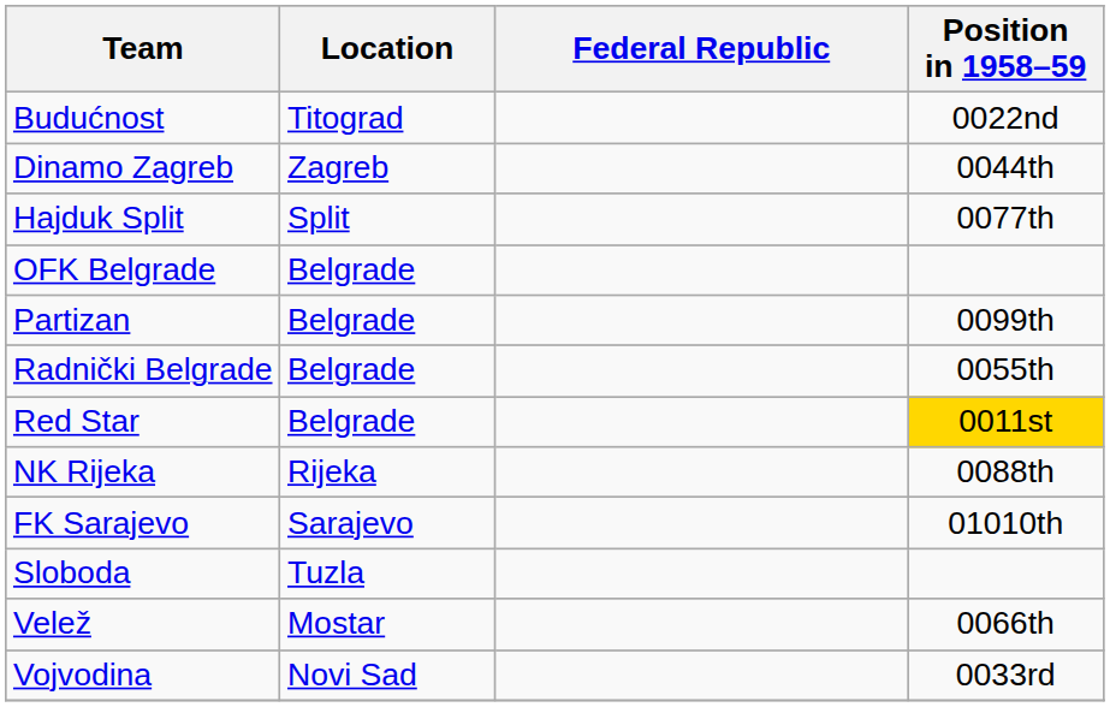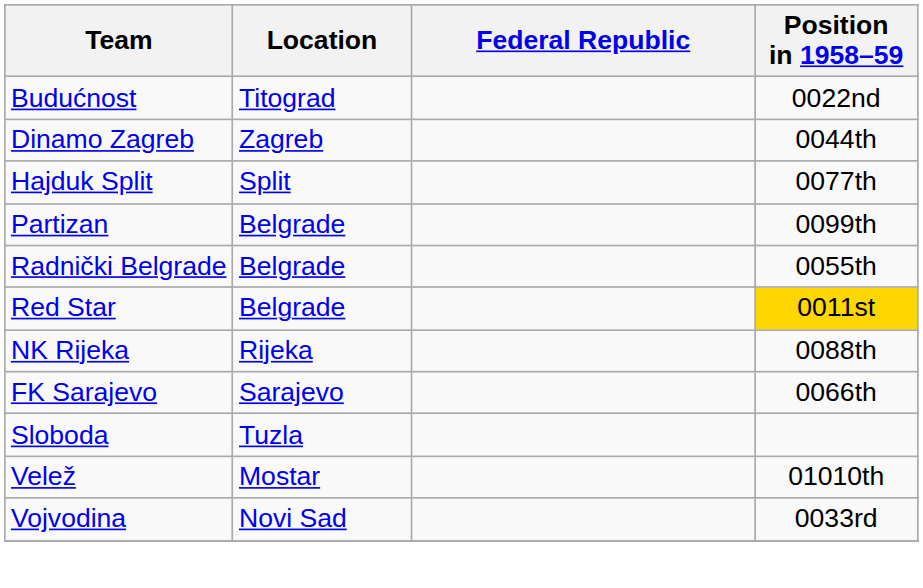 <table class="wikitable sortable" style="text-align: left;">
 <tr>
 <th width="130">Team</th>
 <th width="100">Location</th>
 <th width="200"><a href='#'>Federal Republic</a></th>
 <th width="90">Position<br>in <a href='#'>1958–59</a></th>
 </tr>
 <tr>
 <td><a href='#'>Budućnost</a></td>
 <td><a href='#'>Titograd</a></td>
 <td></td>
 <td style="text-align:center;"><span>002</span>2nd</td>
 </tr>
 <tr>
 <td><a href='#'>Dinamo Zagreb</a></td>
 <td><a href='#'>Zagreb</a></td>
 <td></td>
 <td style="text-align:center;"><span>004</span>4th</td>
 </tr>
 <tr>
 <td><a href='#'>Hajduk Split</a></td>
 <td><a href='#'>Split</a></td>
 <td></td>
 <td style="text-align:center;"><span>007</span>7th</td>
-</tr>
-<tr>
-<td><a href='#'>OFK Belgrade</a></td>
-<td><a href='#'>Belgrade</a></td>
-<td></td>
-<td></td>
 </tr>
 <tr>
 <td><a href='#'>Partizan</a></td>
 <td><a href='#'>Belgrade</a></td>
 <td></td>
 <td style="text-align:center;"><span>009</span>9th</td>
 </tr>
 <tr>
 <td><a href='#'>Radnički Belgrade</a></td>
 <td><a href='#'>Belgrade</a></td>
 <td></td>
 <td style="text-align:center;"><span>005</span>5th</td>
 </tr>
 <tr>
 <td><a href='#'>Red Star</a></td>
 <td><a href='#'>Belgrade</a></td>
 <td></td>
 <td style="text-align:center;" bgcolor="gold"><span>001</span>1st</td>
 </tr>
 <tr>
 <td><a href='#'>NK Rijeka</a></td>
 <td><a href='#'>Rijeka</a></td>
 <td></td>
 <td style="text-align:center;"><span>008</span>8th</td>
 </tr>
 <tr>
 <td><a href='#'>FK Sarajevo</a></td>
 <td><a href='#'>Sarajevo</a></td>
 <td></td>
-<td style="text-align:center;"><span>010</span>10th</td>
+<td style="text-align:center;"><span>006</span>6th</td>
 </tr>
 <tr>
 <td><a href='#'>Sloboda</a></td>
 <td><a href='#'>Tuzla</a></td>
 <td></td>
 <td></td>
 </tr>
 <tr>
 <td><a href='#'>Velež</a></td>
 <td><a href='#'>Mostar</a></td>
 <td></td>
-<td style="text-align:center;"><span>006</span>6th</td>
+<td style="text-align:center;"><span>010</span>10th</td>
 </tr>
 <tr>
 <td><a href='#'>Vojvodina</a></td>
 <td><a href='#'>Novi Sad</a></td>
 <td></td>
 <td style="text-align:center;"><span>003</span>3rd</td>
 </tr>
 <tr>
 </tr>
 </table>
